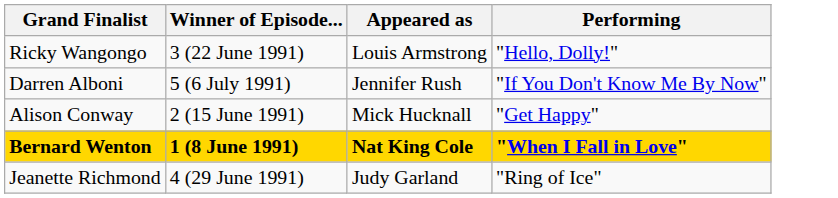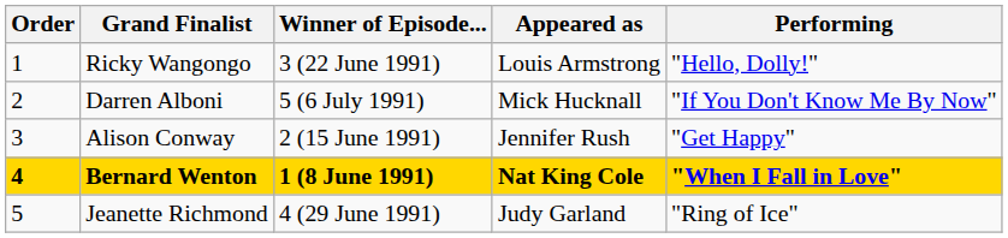 <table class="wikitable sortable">
 <tr>
+<th>Order</th>
 <th>Grand Finalist</th>
 <th>Winner of Episode...</th>
 <th>Appeared as</th>
 <th>Performing</th>
 </tr>
 <tr>
+<td>1</td>
 <td>Ricky Wangongo</td>
 <td>3 (22 June 1991)</td>
 <td>Louis Armstrong</td>
 <td>"<a href='#'>Hello, Dolly!</a>"</td>
 </tr>
 <tr>
+<td>2</td>
 <td>Darren Alboni</td>
 <td>5 (6 July 1991)</td>
-<td>Jennifer Rush</td>
+<td>Mick Hucknall</td>
 <td>"<a href='#'>If You Don't Know Me By Now</a>"</td>
 </tr>
 <tr>
+<td>3</td>
 <td>Alison Conway</td>
 <td>2 (15 June 1991)</td>
-<td>Mick Hucknall</td>
+<td>Jennifer Rush</td>
 <td>"<a href='#'>Get Happy</a>"</td>
 </tr>
 <tr style="background:gold;">
+<td><strong>4</strong></td>
 <td><strong>Bernard Wenton</strong></td>
 <td><strong>1 (8 June 1991)</strong></td>
 <td><strong>Nat King Cole</strong></td>
 <td><strong>"<a href='#'>When I Fall in Love</a>"</strong></td>
 </tr>
 <tr>
+<td>5</td>
 <td>Jeanette Richmond</td>
 <td>4 (29 June 1991)</td>
 <td>Judy Garland</td>
 <td>"Ring of Ice"</td>
 </tr>
 </table>
